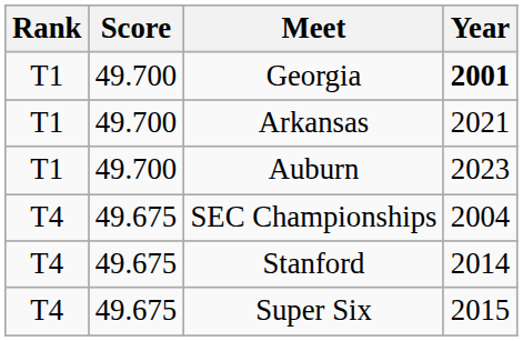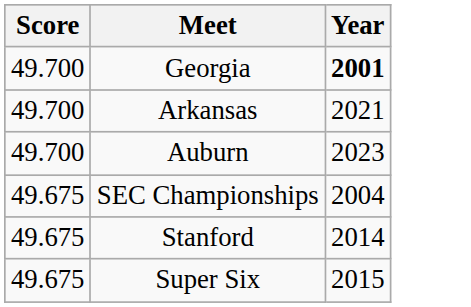 <table class="wikitable">
 <tr>
-<th>Rank</th>
 <th>Score</th>
 <th>Meet</th>
 <th>Year</th>
 </tr>
 <tr>
-<td align=center>T1</td>
 <td>49.700</td>
 <td align=center>Georgia</td>
 <td align=center><strong>2001</strong></td>
 </tr>
 <tr>
-<td align=center>T1</td>
 <td>49.700</td>
 <td align=center>Arkansas</td>
 <td align=center>2021</td>
 </tr>
 <tr>
-<td align=center>T1</td>
 <td>49.700</td>
 <td align=center>Auburn</td>
 <td align=center>2023</td>
 </tr>
 <tr>
-<td align=center>T4</td>
 <td>49.675</td>
 <td align=center>SEC Championships</td>
 <td align=center>2004</td>
 </tr>
 <tr>
-<td align=center>T4</td>
 <td>49.675</td>
 <td align=center>Stanford</td>
 <td align=center>2014</td>
 </tr>
 <tr>
-<td align=center>T4</td>
 <td>49.675</td>
 <td align=center>Super Six</td>
 <td align=center>2015</td>
 </tr>
 </table>
